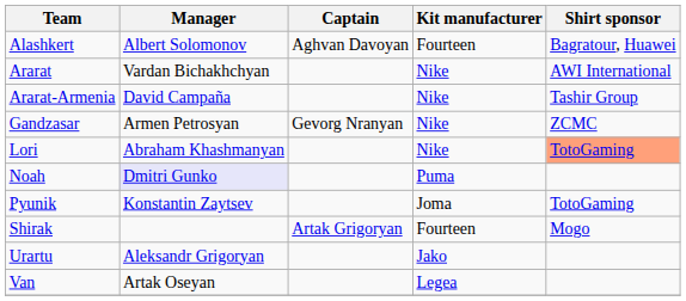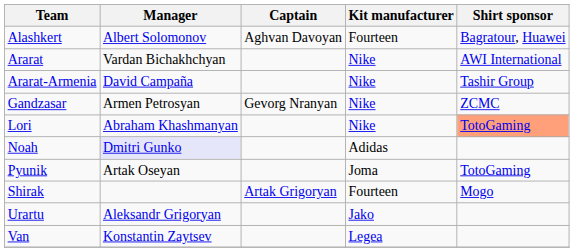 <table class="wikitable sortable" style="text-align: left;">
 <tr>
 <th>Team</th>
 <th>Manager</th>
 <th>Captain</th>
 <th>Kit manufacturer</th>
 <th>Shirt sponsor</th>
 </tr>
 <tr>
 <td><a href='#'>Alashkert</a></td>
 <td> <a href='#'>Albert Solomonov</a></td>
 <td> Aghvan Davoyan</td>
 <td> Fourteen</td>
 <td><a href='#'>Bagratour</a>, <a href='#'>Huawei</a></td>
 </tr>
 <tr>
 <td><a href='#'>Ararat</a></td>
 <td> Vardan Bichakhchyan</td>
 <td></td>
 <td> <a href='#'>Nike</a></td>
 <td><a href='#'>AWI International</a></td>
 </tr>
 <tr>
 <td><a href='#'>Ararat-Armenia</a></td>
 <td> <a href='#'>David Campaña</a></td>
 <td></td>
 <td> <a href='#'>Nike</a></td>
 <td><a href='#'>Tashir Group</a></td>
 </tr>
 <tr>
 <td><a href='#'>Gandzasar</a></td>
 <td> Armen Petrosyan</td>
 <td> Gevorg Nranyan</td>
 <td> <a href='#'>Nike</a></td>
 <td><a href='#'>ZCMC</a></td>
 </tr>
 <tr>
 <td><a href='#'>Lori</a></td>
 <td> <a href='#'>Abraham Khashmanyan</a></td>
 <td></td>
 <td> <a href='#'>Nike</a></td>
 <td style="background: lightsalmon;"><a href='#'>TotoGaming</a></td>
 </tr>
 <tr>
 <td><a href='#'>Noah</a></td>
 <td style="background: lavender;"> <a href='#'>Dmitri Gunko</a></td>
 <td></td>
-<td> <a href='#'>Puma</a></td>
+<td> Adidas</td>
 <td></td>
 </tr>
 <tr>
 <td><a href='#'>Pyunik</a></td>
-<td> <a href='#'>Konstantin Zaytsev</a></td>
+<td> Artak Oseyan</td>
 <td></td>
 <td> Joma</td>
 <td><a href='#'>TotoGaming</a></td>
 </tr>
 <tr>
 <td><a href='#'>Shirak</a></td>
 <td></td>
 <td> <a href='#'>Artak Grigoryan</a></td>
 <td> Fourteen</td>
 <td><a href='#'>Mogo</a></td>
 </tr>
 <tr>
 <td><a href='#'>Urartu</a></td>
 <td> <a href='#'>Aleksandr Grigoryan</a></td>
 <td></td>
 <td> <a href='#'>Jako</a></td>
 <td></td>
 </tr>
 <tr>
 <td><a href='#'>Van</a></td>
-<td> Artak Oseyan</td>
+<td> <a href='#'>Konstantin Zaytsev</a></td>
 <td></td>
 <td> <a href='#'>Legea</a></td>
 <td></td>
 </tr>
 <tr>
 </tr>
 </table>
